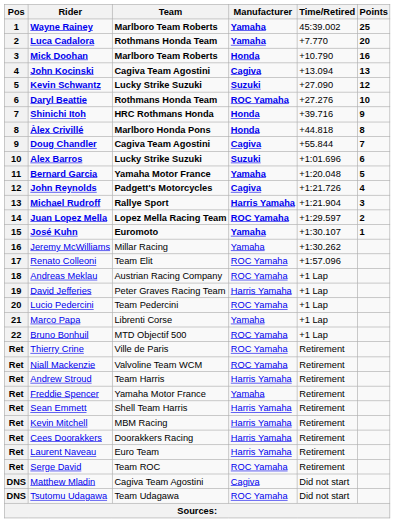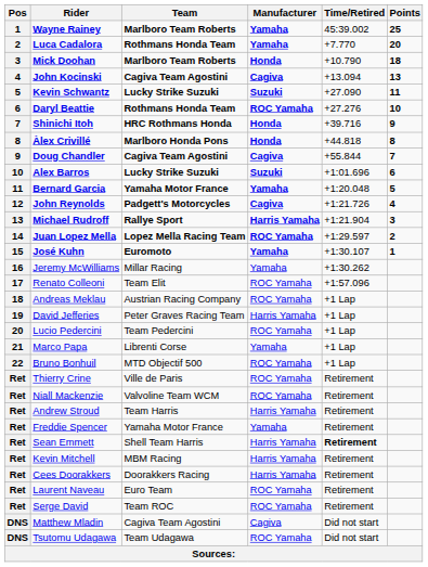 <table class="wikitable" style="font-size: 95%;">
 <tr>
 <th>Pos</th>
 <th>Rider</th>
 <th>Team</th>
 <th>Manufacturer</th>
 <th>Time/Retired</th>
 <th>Points</th>
 </tr>
 <tr>
 <th>1</th>
 <td> <strong><a href='#'>Wayne Rainey</a></strong></td>
 <td><strong>Marlboro Team Roberts</strong></td>
 <td><strong><a href='#'>Yamaha</a></strong></td>
 <td>45:39.002</td>
 <td><strong>25</strong></td>
 </tr>
 <tr>
 <th>2</th>
 <td> <strong><a href='#'>Luca Cadalora</a></strong></td>
 <td><strong>Rothmans Honda Team</strong></td>
 <td><strong><a href='#'>Yamaha</a></strong></td>
 <td>+7.770</td>
 <td><strong>20</strong></td>
 </tr>
 <tr>
 <th>3</th>
 <td> <strong><a href='#'>Mick Doohan</a></strong></td>
 <td><strong>Marlboro Team Roberts</strong></td>
 <td><strong><a href='#'>Honda</a></strong></td>
 <td>+10.790</td>
-<td><strong>16</strong></td>
+<td><strong>18</strong></td>
 </tr>
 <tr>
 <th>4</th>
 <td> <strong><a href='#'>John Kocinski</a></strong></td>
 <td><strong>Cagiva Team Agostini</strong></td>
 <td><strong><a href='#'>Cagiva</a></strong></td>
 <td>+13.094</td>
 <td><strong>13</strong></td>
 </tr>
 <tr>
 <th>5</th>
 <td> <strong><a href='#'>Kevin Schwantz</a></strong></td>
 <td><strong>Lucky Strike Suzuki</strong></td>
 <td><strong><a href='#'>Suzuki</a></strong></td>
 <td>+27.090</td>
-<td><strong>12</strong></td>
+<td><strong>11</strong></td>
 </tr>
 <tr>
 <th>6</th>
 <td> <strong><a href='#'>Daryl Beattie</a></strong></td>
 <td><strong>Rothmans Honda Team</strong></td>
 <td><strong><a href='#'>ROC Yamaha</a></strong></td>
 <td>+27.276</td>
 <td><strong>10</strong></td>
 </tr>
 <tr>
 <th>7</th>
 <td> <strong><a href='#'>Shinichi Itoh</a></strong></td>
 <td><strong>HRC Rothmans Honda</strong></td>
 <td><strong><a href='#'>Honda</a></strong></td>
 <td>+39.716</td>
 <td><strong>9</strong></td>
 </tr>
 <tr>
 <th>8</th>
 <td> <strong><a href='#'>Àlex Crivillé</a></strong></td>
 <td><strong>Marlboro Honda Pons</strong></td>
 <td><strong><a href='#'>Honda</a></strong></td>
 <td>+44.818</td>
 <td><strong>8</strong></td>
 </tr>
 <tr>
 <th>9</th>
 <td> <strong><a href='#'>Doug Chandler</a></strong></td>
 <td><strong>Cagiva Team Agostini</strong></td>
 <td><strong><a href='#'>Cagiva</a></strong></td>
 <td>+55.844</td>
 <td><strong>7</strong></td>
 </tr>
 <tr>
 <th>10</th>
 <td> <strong><a href='#'>Alex Barros</a></strong></td>
 <td><strong>Lucky Strike Suzuki</strong></td>
 <td><strong><a href='#'>Suzuki</a></strong></td>
 <td>+1:01.696</td>
 <td><strong>6</strong></td>
 </tr>
 <tr>
 <th>11</th>
 <td> <strong><a href='#'>Bernard Garcia</a></strong></td>
 <td><strong>Yamaha Motor France</strong></td>
 <td><strong><a href='#'>Yamaha</a></strong></td>
 <td>+1:20.048</td>
 <td><strong>5</strong></td>
 </tr>
 <tr>
 <th>12</th>
 <td> <strong><a href='#'>John Reynolds</a></strong></td>
 <td><strong>Padgett's Motorcycles</strong></td>
 <td><strong><a href='#'>Cagiva</a></strong></td>
 <td>+1:21.726</td>
 <td><strong>4</strong></td>
 </tr>
 <tr>
 <th>13</th>
 <td> <strong><a href='#'>Michael Rudroff</a></strong></td>
 <td><strong>Rallye Sport</strong></td>
 <td><strong><a href='#'>Harris Yamaha</a></strong></td>
 <td>+1:21.904</td>
 <td><strong>3</strong></td>
 </tr>
 <tr>
 <th>14</th>
 <td> <strong><a href='#'>Juan Lopez Mella</a></strong></td>
 <td><strong>Lopez Mella Racing Team</strong></td>
 <td><strong><a href='#'>ROC Yamaha</a></strong></td>
 <td>+1:29.597</td>
 <td><strong>2</strong></td>
 </tr>
 <tr>
 <th>15</th>
 <td> <strong><a href='#'>José Kuhn</a></strong></td>
 <td><strong>Euromoto</strong></td>
 <td><strong><a href='#'>Yamaha</a></strong></td>
 <td>+1:30.107</td>
 <td><strong>1</strong></td>
 </tr>
 <tr>
 <th>16</th>
 <td> <a href='#'>Jeremy McWilliams</a></td>
 <td>Millar Racing</td>
 <td><a href='#'>Yamaha</a></td>
 <td>+1:30.262</td>
 <td></td>
 </tr>
 <tr>
 <th>17</th>
 <td> <a href='#'>Renato Colleoni</a></td>
 <td>Team Elit</td>
 <td><a href='#'>ROC Yamaha</a></td>
 <td>+1:57.096</td>
 <td></td>
 </tr>
 <tr>
 <th>18</th>
 <td> <a href='#'>Andreas Meklau</a></td>
 <td>Austrian Racing Company</td>
 <td><a href='#'>ROC Yamaha</a></td>
 <td>+1 Lap</td>
 <td></td>
 </tr>
 <tr>
 <th>19</th>
 <td> <a href='#'>David Jefferies</a></td>
 <td>Peter Graves Racing Team</td>
 <td><a href='#'>Harris Yamaha</a></td>
 <td>+1 Lap</td>
 <td></td>
 </tr>
 <tr>
 <th>20</th>
 <td> <a href='#'>Lucio Pedercini</a></td>
 <td>Team Pedercini</td>
 <td><a href='#'>ROC Yamaha</a></td>
 <td>+1 Lap</td>
 <td></td>
 </tr>
 <tr>
 <th>21</th>
 <td> <a href='#'>Marco Papa</a></td>
 <td>Librenti Corse</td>
 <td><a href='#'>Yamaha</a></td>
 <td>+1 Lap</td>
 <td></td>
 </tr>
 <tr>
 <th>22</th>
 <td> <a href='#'>Bruno Bonhuil</a></td>
 <td>MTD Objectif 500</td>
 <td><a href='#'>ROC Yamaha</a></td>
 <td>+1 Lap</td>
 <td></td>
 </tr>
 <tr>
 <th>Ret</th>
 <td> <a href='#'>Thierry Crine</a></td>
 <td>Ville de Paris</td>
 <td><a href='#'>ROC Yamaha</a></td>
 <td>Retirement</td>
 <td></td>
 </tr>
 <tr>
 <th>Ret</th>
 <td> <a href='#'>Niall Mackenzie</a></td>
 <td>Valvoline Team WCM</td>
 <td><a href='#'>ROC Yamaha</a></td>
 <td>Retirement</td>
 <td></td>
 </tr>
 <tr>
 <th>Ret</th>
 <td> <a href='#'>Andrew Stroud</a></td>
 <td>Team Harris</td>
 <td><a href='#'>Harris Yamaha</a></td>
 <td>Retirement</td>
 <td></td>
 </tr>
 <tr>
 <th>Ret</th>
 <td> <a href='#'>Freddie Spencer</a></td>
 <td>Yamaha Motor France</td>
 <td><a href='#'>Yamaha</a></td>
 <td>Retirement</td>
 <td></td>
 </tr>
 <tr>
 <th>Ret</th>
 <td> <a href='#'>Sean Emmett</a></td>
 <td>Shell Team Harris</td>
 <td><a href='#'>Harris Yamaha</a></td>
-<td>Retirement</td>
+<td><strong>Retirement</strong></td>
 <td></td>
 </tr>
 <tr>
 <th>Ret</th>
 <td> <a href='#'>Kevin Mitchell</a></td>
 <td>MBM Racing</td>
 <td><a href='#'>Harris Yamaha</a></td>
 <td>Retirement</td>
 <td></td>
 </tr>
 <tr>
 <th>Ret</th>
 <td> <a href='#'>Cees Doorakkers</a></td>
 <td>Doorakkers Racing</td>
 <td><a href='#'>Harris Yamaha</a></td>
 <td>Retirement</td>
 <td></td>
 </tr>
 <tr>
 <th>Ret</th>
 <td> <a href='#'>Laurent Naveau</a></td>
 <td>Euro Team</td>
-<td><a href='#'>Harris Yamaha</a></td>
+<td><a href='#'>ROC Yamaha</a></td>
 <td>Retirement</td>
 <td></td>
 </tr>
 <tr>
 <th>Ret</th>
 <td> <a href='#'>Serge David</a></td>
 <td>Team ROC</td>
 <td><a href='#'>ROC Yamaha</a></td>
 <td>Retirement</td>
 <td></td>
 </tr>
 <tr>
 <th>DNS</th>
 <td> <a href='#'>Matthew Mladin</a></td>
 <td>Cagiva Team Agostini</td>
 <td><a href='#'>Cagiva</a></td>
 <td>Did not start</td>
 <td></td>
 </tr>
 <tr>
 <th>DNS</th>
 <td> <a href='#'>Tsutomu Udagawa</a></td>
 <td>Team Udagawa</td>
 <td><a href='#'>ROC Yamaha</a></td>
 <td>Did not start</td>
 <td></td>
 </tr>
 <tr>
 <th colspan=8>Sources:</th>
 </tr>
 </table>
